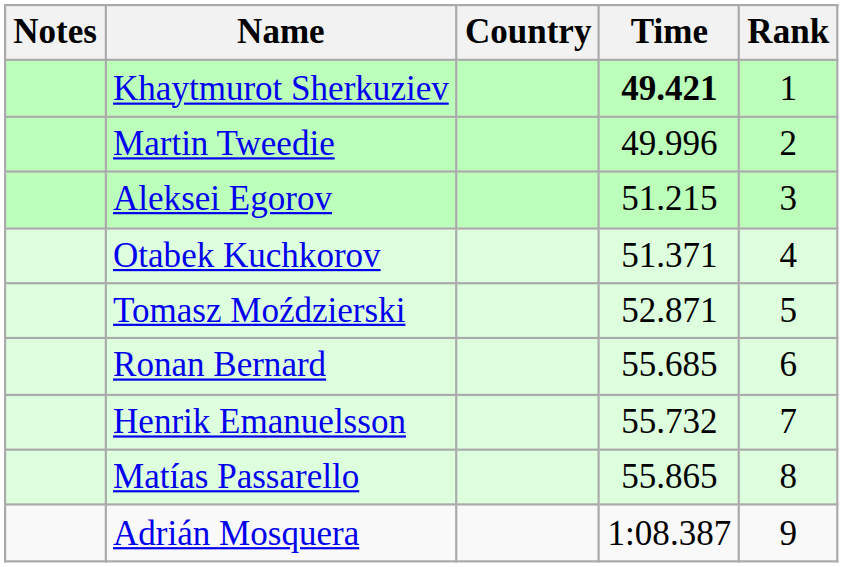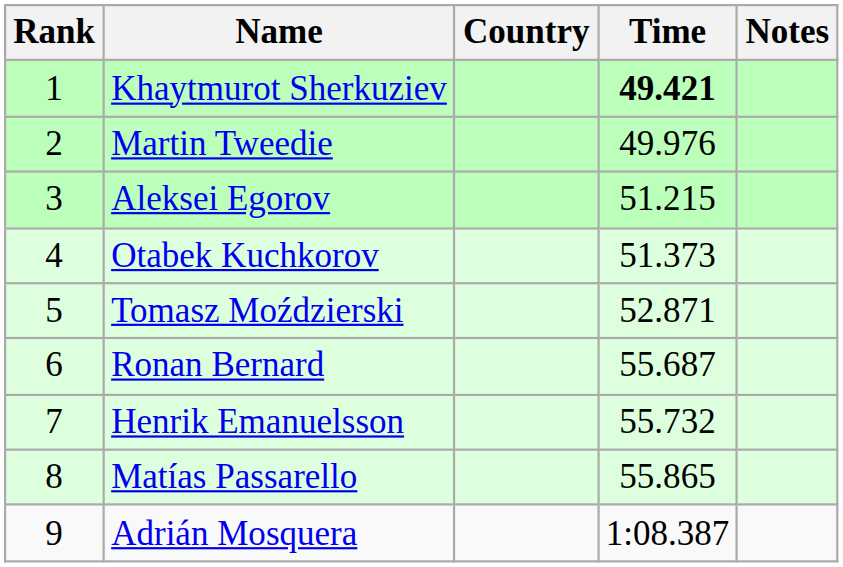 <table class="wikitable" style="text-align:center">
 <tr>
-<th>Notes</th>
+<th>Rank</th>
 <th>Name</th>
 <th>Country</th>
 <th>Time</th>
-<th>Rank</th>
+<th>Notes</th>
 </tr>
 <tr bgcolor=bbffbb>
-<td></td>
+<td>1</td>
 <td align="left"><a href='#'>Khaytmurot Sherkuziev</a></td>
 <td align="left"></td>
 <td><strong>49.421</strong></td>
-<td>1</td>
+<td></td>
 </tr>
 <tr bgcolor=bbffbb>
-<td></td>
+<td>2</td>
 <td align="left"><a href='#'>Martin Tweedie</a></td>
 <td align="left"></td>
-<td>49.996</td>
-<td>2</td>
+<td>49.976</td>
+<td></td>
 </tr>
 <tr bgcolor=bbffbb>
-<td></td>
+<td>3</td>
 <td align="left"><a href='#'>Aleksei Egorov</a></td>
 <td align="left"></td>
 <td>51.215</td>
-<td>3</td>
+<td></td>
 </tr>
 <tr bgcolor=ddffdd>
-<td></td>
+<td>4</td>
 <td align="left"><a href='#'>Otabek Kuchkorov</a></td>
 <td align="left"></td>
-<td>51.371</td>
-<td>4</td>
+<td>51.373</td>
+<td></td>
 </tr>
 <tr bgcolor=ddffdd>
-<td></td>
+<td>5</td>
 <td align="left"><a href='#'>Tomasz Moździerski</a></td>
 <td align="left"></td>
 <td>52.871</td>
-<td>5</td>
+<td></td>
 </tr>
 <tr bgcolor=ddffdd>
-<td></td>
+<td>6</td>
 <td align="left"><a href='#'>Ronan Bernard</a></td>
 <td align="left"></td>
-<td>55.685</td>
-<td>6</td>
+<td>55.687</td>
+<td></td>
 </tr>
 <tr bgcolor=ddffdd>
-<td></td>
+<td>7</td>
 <td align="left"><a href='#'>Henrik Emanuelsson</a></td>
 <td align="left"></td>
 <td>55.732</td>
-<td>7</td>
+<td></td>
 </tr>
 <tr bgcolor=ddffdd>
-<td></td>
+<td>8</td>
 <td align="left"><a href='#'>Matías Passarello</a></td>
 <td align="left"></td>
 <td>55.865</td>
-<td>8</td>
+<td></td>
 </tr>
 <tr>
-<td></td>
+<td>9</td>
 <td align="left"><a href='#'>Adrián Mosquera</a></td>
 <td align="left"></td>
 <td>1:08.387</td>
-<td>9</td>
+<td></td>
 </tr>
 </table>
